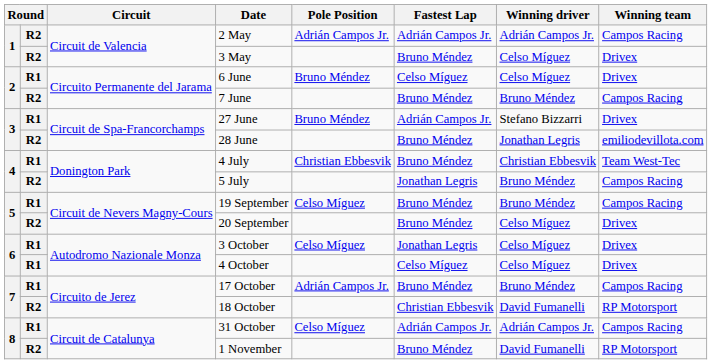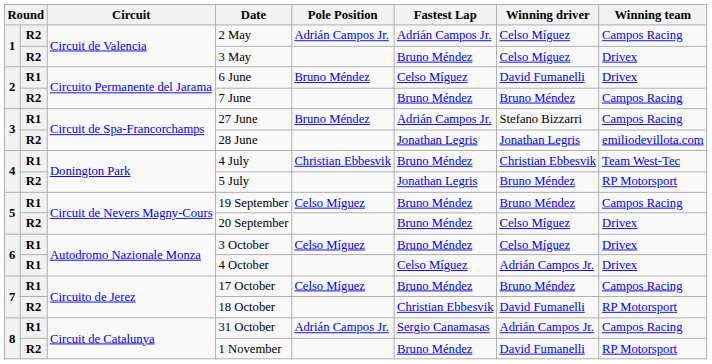 <table class="wikitable" style="font-size: 85%;">
 <tr>
 <th colspan=2>Round</th>
 <th>Circuit</th>
 <th>Date</th>
 <th>Pole Position</th>
 <th>Fastest Lap</th>
 <th>Winning driver</th>
 <th>Winning team</th>
 </tr>
 <tr>
 <th rowspan=2>1</th>
 <th>R2</th>
 <td rowspan=2> <a href='#'>Circuit de Valencia</a></td>
 <td>2 May</td>
 <td nowrap> <a href='#'>Adrián Campos Jr.</a></td>
 <td nowrap> <a href='#'>Adrián Campos Jr.</a></td>
-<td nowrap> <a href='#'>Adrián Campos Jr.</a></td>
+<td> <a href='#'>Celso Míguez</a></td>
 <td> <a href='#'>Campos Racing</a></td>
 </tr>
 <tr>
 <th>R2</th>
 <td>3 May</td>
 <td></td>
 <td> <a href='#'>Bruno Méndez</a></td>
 <td> <a href='#'>Celso Míguez</a></td>
 <td> <a href='#'>Drivex</a></td>
 </tr>
 <tr>
 <th rowspan=2>2</th>
 <th>R1</th>
 <td rowspan=2 nowrap> <a href='#'>Circuito Permanente del Jarama</a></td>
 <td>6 June</td>
 <td> <a href='#'>Bruno Méndez</a></td>
 <td> <a href='#'>Celso Míguez</a></td>
-<td> <a href='#'>Celso Míguez</a></td>
+<td> <a href='#'>David Fumanelli</a></td>
 <td> <a href='#'>Drivex</a></td>
 </tr>
 <tr>
 <th>R2</th>
 <td>7 June</td>
 <td></td>
 <td> <a href='#'>Bruno Méndez</a></td>
 <td> <a href='#'>Bruno Méndez</a></td>
 <td> <a href='#'>Campos Racing</a></td>
 </tr>
 <tr>
 <th rowspan=2>3</th>
 <th>R1</th>
 <td rowspan=2> <a href='#'>Circuit de Spa-Francorchamps</a></td>
 <td>27 June</td>
 <td> <a href='#'>Bruno Méndez</a></td>
 <td> <a href='#'>Adrián Campos Jr.</a></td>
 <td> Stefano Bizzarri</td>
-<td> <a href='#'>Drivex</a></td>
+<td> <a href='#'>Campos Racing</a></td>
 </tr>
 <tr>
 <th>R2</th>
 <td>28 June</td>
 <td></td>
-<td> <a href='#'>Bruno Méndez</a></td>
+<td> <a href='#'>Jonathan Legris</a></td>
 <td> <a href='#'>Jonathan Legris</a></td>
 <td nowrap> <a href='#'>emiliodevillota.com</a></td>
 </tr>
 <tr>
 <th rowspan=2>4</th>
 <th>R1</th>
 <td rowspan=2> <a href='#'>Donington Park</a></td>
 <td>4 July</td>
 <td nowrap> <a href='#'>Christian Ebbesvik</a></td>
 <td> <a href='#'>Bruno Méndez</a></td>
 <td nowrap> <a href='#'>Christian Ebbesvik</a></td>
 <td> <a href='#'>Team West-Tec</a></td>
 </tr>
 <tr>
 <th>R2</th>
 <td>5 July</td>
 <td></td>
 <td> <a href='#'>Jonathan Legris</a></td>
 <td> <a href='#'>Bruno Méndez</a></td>
-<td> <a href='#'>Campos Racing</a></td>
+<td> <a href='#'>RP Motorsport</a></td>
 </tr>
 <tr>
 <th rowspan=2>5</th>
 <th>R1</th>
 <td rowspan=2> <a href='#'>Circuit de Nevers Magny-Cours</a></td>
 <td>19 September</td>
 <td> <a href='#'>Celso Míguez</a></td>
 <td> <a href='#'>Bruno Méndez</a></td>
 <td> <a href='#'>Bruno Méndez</a></td>
 <td> <a href='#'>Campos Racing</a></td>
 </tr>
 <tr>
 <th>R2</th>
 <td nowrap>20 September</td>
 <td></td>
 <td> <a href='#'>Bruno Méndez</a></td>
 <td> <a href='#'>Celso Míguez</a></td>
 <td> <a href='#'>Drivex</a></td>
 </tr>
 <tr>
 <th rowspan=2>6</th>
 <th>R1</th>
 <td rowspan=2> <a href='#'>Autodromo Nazionale Monza</a></td>
 <td>3 October</td>
 <td> <a href='#'>Celso Míguez</a></td>
-<td> <a href='#'>Jonathan Legris</a></td>
+<td> <a href='#'>Bruno Méndez</a></td>
 <td> <a href='#'>Celso Míguez</a></td>
 <td> <a href='#'>Drivex</a></td>
 </tr>
 <tr>
 <th>R1</th>
 <td>4 October</td>
 <td></td>
 <td> <a href='#'>Celso Míguez</a></td>
-<td> <a href='#'>Celso Míguez</a></td>
+<td nowrap> <a href='#'>Adrián Campos Jr.</a></td>
 <td> <a href='#'>Drivex</a></td>
 </tr>
 <tr>
 <th rowspan=2>7</th>
 <th>R1</th>
 <td rowspan=2> <a href='#'>Circuito de Jerez</a></td>
 <td>17 October</td>
-<td> <a href='#'>Adrián Campos Jr.</a></td>
+<td> <a href='#'>Celso Míguez</a></td>
 <td> <a href='#'>Bruno Méndez</a></td>
 <td> <a href='#'>Bruno Méndez</a></td>
 <td> <a href='#'>Campos Racing</a></td>
 </tr>
 <tr>
 <th>R2</th>
 <td>18 October</td>
 <td></td>
 <td> <a href='#'>Christian Ebbesvik</a></td>
 <td> <a href='#'>David Fumanelli</a></td>
 <td> <a href='#'>RP Motorsport</a></td>
 </tr>
 <tr>
 <th rowspan=2>8</th>
 <th>R1</th>
 <td rowspan=2> <a href='#'>Circuit de Catalunya</a></td>
 <td>31 October</td>
-<td> <a href='#'>Celso Míguez</a></td>
-<td nowrap> <a href='#'>Adrián Campos Jr.</a></td>
+<td> <a href='#'>Adrián Campos Jr.</a></td>
+<td nowrap> <a href='#'>Sergio Canamasas</a></td>
 <td> <a href='#'>Adrián Campos Jr.</a></td>
 <td> <a href='#'>Campos Racing</a></td>
 </tr>
 <tr>
 <th>R2</th>
 <td>1 November</td>
 <td></td>
 <td> <a href='#'>Bruno Méndez</a></td>
 <td> <a href='#'>David Fumanelli</a></td>
 <td> <a href='#'>RP Motorsport</a></td>
 </tr>
 </table>
